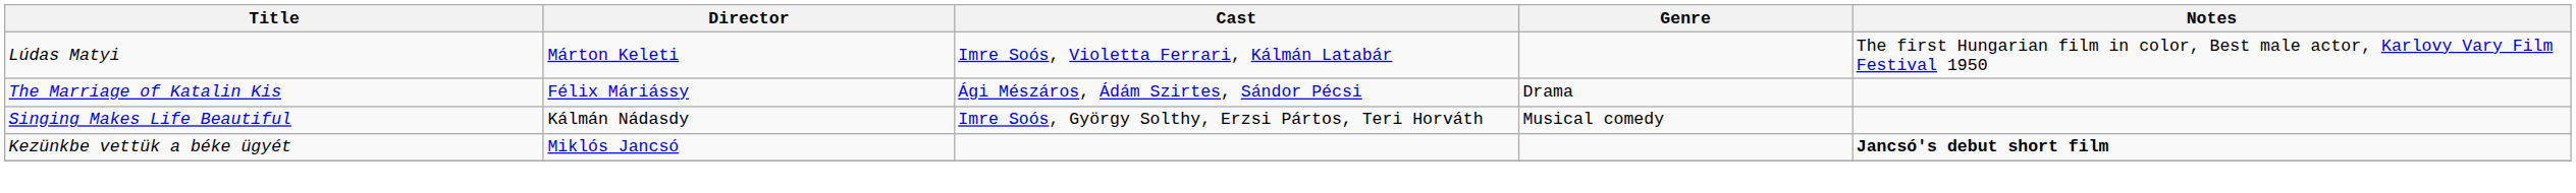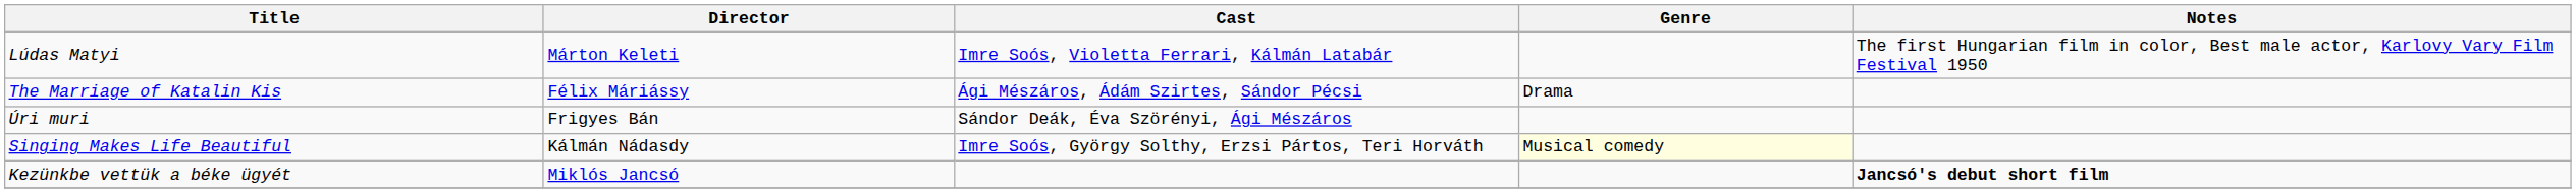 <table class="wikitable" width= "100%">
 <tr>
 <th width=21%>Title</th>
 <th width=16%>Director</th>
 <th width=22%>Cast</th>
 <th width=13%>Genre</th>
 <th width=28%>Notes</th>
 </tr>
 <tr>
 <td><em>Lúdas Matyi</em></td>
 <td><a href='#'>Márton Keleti</a></td>
 <td><a href='#'>Imre Soós</a>, <a href='#'>Violetta Ferrari</a>, <a href='#'>Kálmán Latabár</a></td>
 <td></td>
 <td>The first Hungarian film in color, Best male actor, <a href='#'>Karlovy Vary Film Festival</a> 1950</td>
 </tr>
 <tr>
 <td><em><a href='#'>The Marriage of Katalin Kis</a></em></td>
 <td><a href='#'>Félix Máriássy</a></td>
 <td><a href='#'>Ági Mészáros</a>, <a href='#'>Ádám Szirtes</a>, <a href='#'>Sándor Pécsi</a></td>
 <td>Drama</td>
 <td></td>
 </tr>
 <tr>
+<td><em>Úri muri </em></td>
+<td>Frigyes Bán</td>
+<td>Sándor Deák, Éva Szörényi, <a href='#'>Ági Mészáros</a></td>
+<td></td>
+<td></td>
+</tr>
+<tr>
 <td><em><a href='#'>Singing Makes Life Beautiful</a></em></td>
 <td>Kálmán Nádasdy</td>
 <td><a href='#'>Imre Soós</a>, György Solthy, Erzsi Pártos, Teri Horváth</td>
-<td>Musical comedy</td>
+<td style="background: lightyellow;">Musical comedy</td>
 <td></td>
 </tr>
 <tr>
 <td><em>Kezünkbe vettük a béke ügyét </em></td>
 <td><a href='#'>Miklós Jancsó</a></td>
 <td></td>
 <td></td>
 <td><strong>Jancsó's debut short film</strong></td>
 </tr>
 <tr>
 </tr>
 </table>
